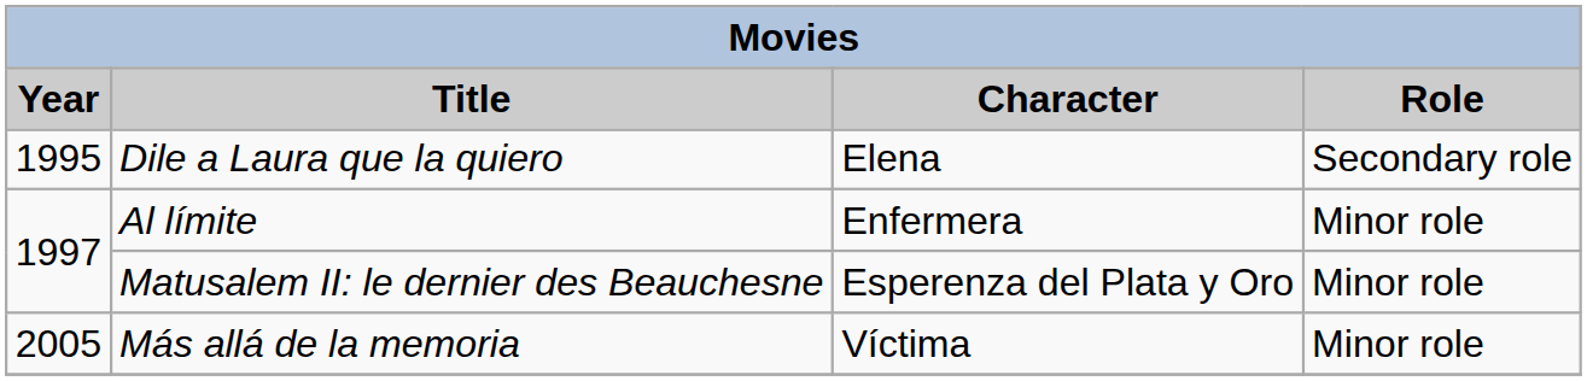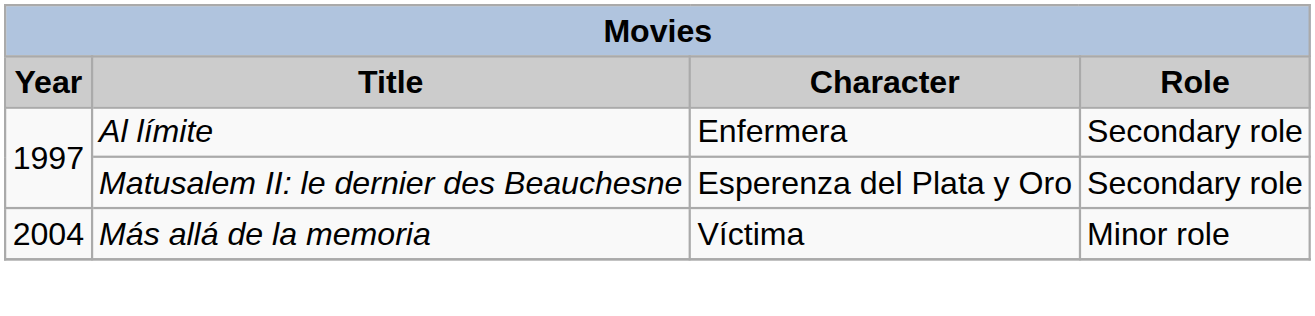 <table class="wikitable" style="font-size: 90%;">
 <tr>
 <th colspan="4" style="background:#B0C4DE;">Movies</th>
 </tr>
 <tr align="center">
 <th style="background: #CCCCCC;">Year</th>
 <th style="background: #CCCCCC;">Title</th>
 <th style="background: #CCCCCC;">Character</th>
 <th style="background: #CCCCCC;">Role</th>
 </tr>
 <tr>
-<td>1995</td>
-<td><em>Dile a Laura que la quiero</em></td>
-<td>Elena</td>
-<td>Secondary role</td>
-</tr>
-<tr>
 <td rowspan="2">1997</td>
 <td><em>Al límite</em></td>
 <td>Enfermera</td>
-<td>Minor role</td>
+<td>Secondary role</td>
 </tr>
 <tr>
 <td><em>Matusalem II: le dernier des Beauchesne</em></td>
 <td>Esperenza del Plata y Oro</td>
-<td>Minor role</td>
+<td>Secondary role</td>
 </tr>
 <tr>
-<td>2005</td>
+<td>2004</td>
 <td><em>Más allá de la memoria</em></td>
 <td>Víctima</td>
 <td>Minor role</td>
 </tr>
 <tr>
 </tr>
 </table>
